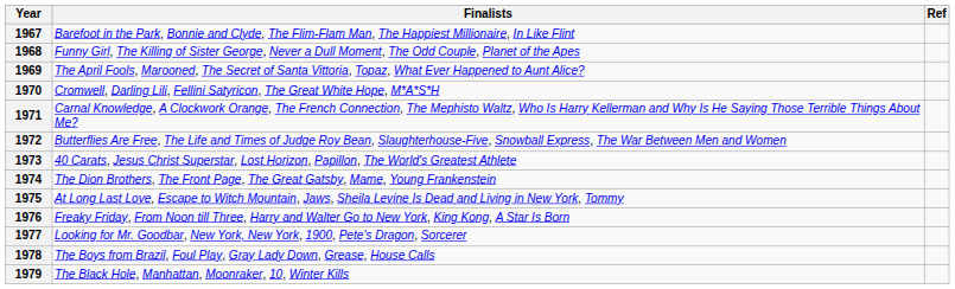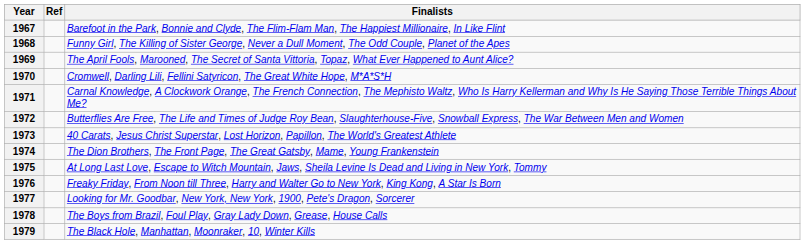 <table class="wikitable" style="width:100%">
 <tr bgcolor="#bebebe">
 <th width="5%">Year</th>
+<th>Ref</th>
 <th width="95%">Finalists</th>
-<th>Ref</th>
 </tr>
 <tr>
 <th>1967</th>
+<td></td>
 <td><em><a href='#'>Barefoot in the Park</a></em>, <em><a href='#'>Bonnie and Clyde</a></em>, <em><a href='#'>The Flim-Flam Man</a></em>, <em><a href='#'>The Happiest Millionaire</a></em>, <em><a href='#'>In Like Flint</a></em></td>
-<td></td>
 </tr>
 <tr>
 <th>1968</th>
+<td></td>
 <td><em><a href='#'>Funny Girl</a></em>, <em><a href='#'>The Killing of Sister George</a></em>, <em><a href='#'>Never a Dull Moment</a></em>, <em><a href='#'>The Odd Couple</a></em>, <em><a href='#'>Planet of the Apes</a></em></td>
-<td></td>
 </tr>
 <tr>
 <th>1969</th>
+<td></td>
 <td><em><a href='#'>The April Fools</a></em>, <em><a href='#'>Marooned</a></em>, <em><a href='#'>The Secret of Santa Vittoria</a></em>, <em><a href='#'>Topaz</a></em>, <em><a href='#'>What Ever Happened to Aunt Alice?</a></em></td>
-<td></td>
 </tr>
 <tr>
 <th>1970</th>
+<td></td>
 <td><em><a href='#'>Cromwell</a></em>, <em><a href='#'>Darling Lili</a></em>, <em><a href='#'>Fellini Satyricon</a></em>, <em><a href='#'>The Great White Hope</a></em>, <em><a href='#'>M*A*S*H</a></em></td>
-<td></td>
 </tr>
 <tr>
 <th>1971</th>
+<td></td>
 <td><em><a href='#'>Carnal Knowledge</a></em>, <em><a href='#'>A Clockwork Orange</a></em>, <em><a href='#'>The French Connection</a></em>, <em><a href='#'>The Mephisto Waltz</a></em>, <em><a href='#'>Who Is Harry Kellerman and Why Is He Saying Those Terrible Things About Me?</a></em></td>
-<td></td>
 </tr>
 <tr>
 <th>1972</th>
+<td></td>
 <td><em><a href='#'>Butterflies Are Free</a></em>, <em><a href='#'>The Life and Times of Judge Roy Bean</a></em>, <em><a href='#'>Slaughterhouse-Five</a></em>, <em><a href='#'>Snowball Express</a></em>, <em><a href='#'>The War Between Men and Women</a></em></td>
-<td></td>
 </tr>
 <tr>
 <th>1973</th>
+<td></td>
 <td><em><a href='#'>40 Carats</a></em>, <em><a href='#'>Jesus Christ Superstar</a></em>, <em><a href='#'>Lost Horizon</a></em>, <em><a href='#'>Papillon</a></em>, <em><a href='#'>The World's Greatest Athlete</a></em></td>
-<td></td>
 </tr>
 <tr>
 <th>1974</th>
+<td></td>
 <td><em><a href='#'>The Dion Brothers</a></em>, <em><a href='#'>The Front Page</a></em>, <em><a href='#'>The Great Gatsby</a></em>, <em><a href='#'>Mame</a></em>, <em><a href='#'>Young Frankenstein</a></em></td>
-<td></td>
 </tr>
 <tr>
 <th>1975</th>
+<td></td>
 <td><em><a href='#'>At Long Last Love</a></em>, <em><a href='#'>Escape to Witch Mountain</a></em>, <em><a href='#'>Jaws</a></em>, <em><a href='#'>Sheila Levine Is Dead and Living in New York</a></em>, <em><a href='#'>Tommy</a></em></td>
-<td></td>
 </tr>
 <tr>
 <th>1976</th>
+<td></td>
 <td><em><a href='#'>Freaky Friday</a></em>, <em><a href='#'>From Noon till Three</a></em>, <em><a href='#'>Harry and Walter Go to New York</a></em>, <em><a href='#'>King Kong</a></em>, <em><a href='#'>A Star Is Born</a></em></td>
-<td></td>
 </tr>
 <tr>
 <th>1977</th>
+<td></td>
 <td><em><a href='#'>Looking for Mr. Goodbar</a></em>, <em><a href='#'>New York, New York</a></em>, <em><a href='#'>1900</a></em>, <em><a href='#'>Pete's Dragon</a></em>, <em><a href='#'>Sorcerer</a></em></td>
-<td></td>
 </tr>
 <tr>
 <th>1978</th>
+<td></td>
 <td><em><a href='#'>The Boys from Brazil</a></em>, <em><a href='#'>Foul Play</a></em>, <em><a href='#'>Gray Lady Down</a></em>, <em><a href='#'>Grease</a></em>, <em><a href='#'>House Calls</a></em></td>
-<td></td>
 </tr>
 <tr>
 <th>1979</th>
+<td></td>
 <td><em><a href='#'>The Black Hole</a></em>, <em><a href='#'>Manhattan</a></em>, <em><a href='#'>Moonraker</a></em>, <em><a href='#'>10</a></em>, <em><a href='#'>Winter Kills</a></em></td>
-<td></td>
 </tr>
 </table>
